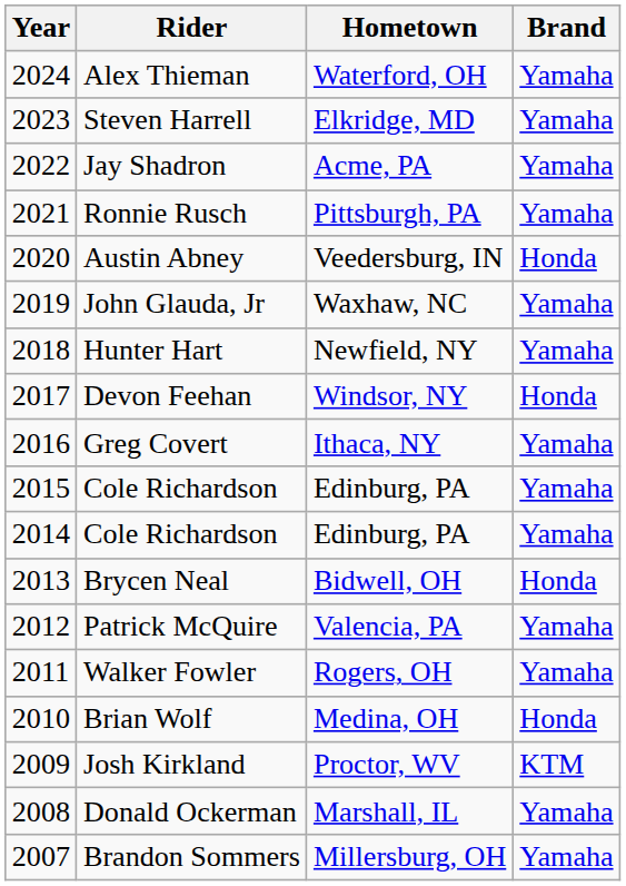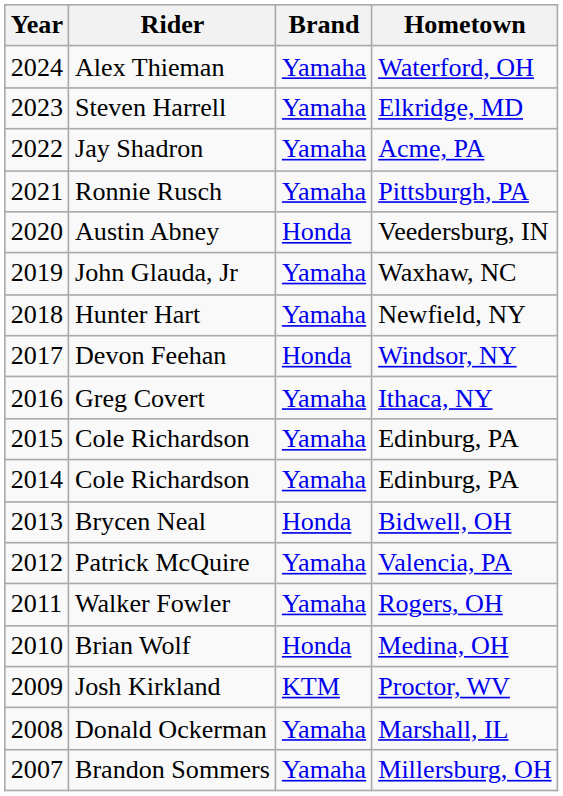 <table class="wikitable">
 <tr>
 <th>Year</th>
 <th>Rider</th>
+<th>Brand</th>
 <th>Hometown</th>
-<th>Brand</th>
 </tr>
 <tr>
 <td>2024</td>
 <td>Alex Thieman</td>
+<td><a href='#'>Yamaha</a></td>
 <td><a href='#'>Waterford, OH</a></td>
-<td><a href='#'>Yamaha</a></td>
 </tr>
 <tr>
 <td>2023</td>
 <td>Steven Harrell</td>
+<td><a href='#'>Yamaha</a></td>
 <td><a href='#'>Elkridge, MD</a></td>
-<td><a href='#'>Yamaha</a></td>
 </tr>
 <tr>
 <td>2022</td>
 <td>Jay Shadron</td>
+<td><a href='#'>Yamaha</a></td>
 <td><a href='#'>Acme, PA</a></td>
-<td><a href='#'>Yamaha</a></td>
 </tr>
 <tr>
 <td>2021</td>
 <td>Ronnie Rusch</td>
+<td><a href='#'>Yamaha</a></td>
 <td><a href='#'>Pittsburgh, PA</a></td>
-<td><a href='#'>Yamaha</a></td>
 </tr>
 <tr>
 <td>2020</td>
 <td>Austin Abney</td>
+<td><a href='#'>Honda</a></td>
 <td>Veedersburg, IN</td>
-<td><a href='#'>Honda</a></td>
 </tr>
 <tr>
 <td>2019</td>
 <td>John Glauda, Jr</td>
+<td><a href='#'>Yamaha</a></td>
 <td>Waxhaw, NC</td>
-<td><a href='#'>Yamaha</a></td>
 </tr>
 <tr>
 <td>2018</td>
 <td>Hunter Hart</td>
+<td><a href='#'>Yamaha</a></td>
 <td>Newfield, NY</td>
-<td><a href='#'>Yamaha</a></td>
 </tr>
 <tr>
 <td>2017</td>
 <td>Devon Feehan</td>
+<td><a href='#'>Honda</a></td>
 <td><a href='#'>Windsor, NY</a></td>
-<td><a href='#'>Honda</a></td>
 </tr>
 <tr>
 <td>2016</td>
 <td>Greg Covert</td>
+<td><a href='#'>Yamaha</a></td>
 <td><a href='#'>Ithaca, NY</a></td>
-<td><a href='#'>Yamaha</a></td>
 </tr>
 <tr>
 <td>2015</td>
 <td>Cole Richardson</td>
+<td><a href='#'>Yamaha</a></td>
 <td>Edinburg, PA</td>
-<td><a href='#'>Yamaha</a></td>
 </tr>
 <tr>
 <td>2014</td>
 <td>Cole Richardson</td>
+<td><a href='#'>Yamaha</a></td>
 <td>Edinburg, PA</td>
-<td><a href='#'>Yamaha</a></td>
 </tr>
 <tr>
 <td>2013</td>
 <td>Brycen Neal</td>
+<td><a href='#'>Honda</a></td>
 <td><a href='#'>Bidwell, OH</a></td>
-<td><a href='#'>Honda</a></td>
 </tr>
 <tr>
 <td>2012</td>
 <td>Patrick McQuire</td>
+<td><a href='#'>Yamaha</a></td>
 <td><a href='#'>Valencia, PA</a></td>
-<td><a href='#'>Yamaha</a></td>
 </tr>
 <tr>
 <td>2011</td>
 <td>Walker Fowler</td>
+<td><a href='#'>Yamaha</a></td>
 <td><a href='#'>Rogers, OH</a></td>
-<td><a href='#'>Yamaha</a></td>
 </tr>
 <tr>
 <td>2010</td>
 <td>Brian Wolf</td>
+<td><a href='#'>Honda</a></td>
 <td><a href='#'>Medina, OH</a></td>
-<td><a href='#'>Honda</a></td>
 </tr>
 <tr>
 <td>2009</td>
 <td>Josh Kirkland</td>
+<td><a href='#'>KTM</a></td>
 <td><a href='#'>Proctor, WV</a></td>
-<td><a href='#'>KTM</a></td>
 </tr>
 <tr>
 <td>2008</td>
 <td>Donald Ockerman</td>
+<td><a href='#'>Yamaha</a></td>
 <td><a href='#'>Marshall, IL</a></td>
-<td><a href='#'>Yamaha</a></td>
 </tr>
 <tr>
 <td>2007</td>
 <td>Brandon Sommers</td>
+<td><a href='#'>Yamaha</a></td>
 <td><a href='#'>Millersburg, OH</a></td>
-<td><a href='#'>Yamaha</a></td>
 </tr>
 </table>
